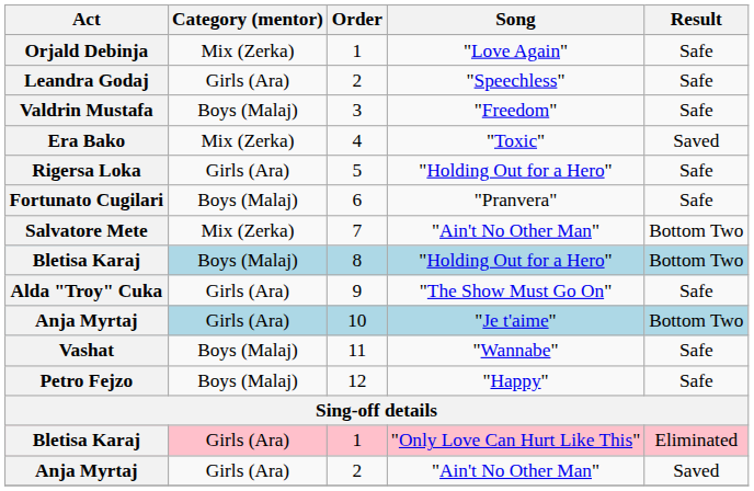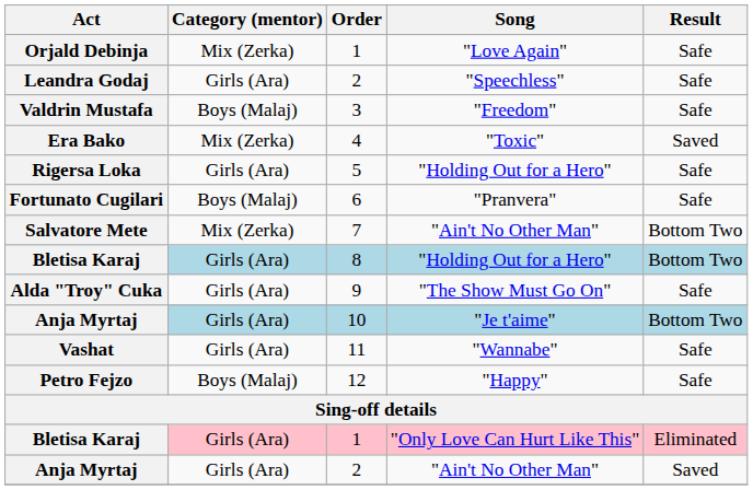 <table class="wikitable plainrowheaders" style="text-align:center;">
 <tr>
 <th scope="col">Act</th>
 <th scope="col">Category (mentor)</th>
 <th scope="col">Order</th>
 <th scope="col">Song</th>
 <th scope="col">Result</th>
 </tr>
 <tr>
 <th scope="row">Orjald Debinja</th>
 <td>Mix (Zerka)</td>
 <td>1</td>
 <td>"<a href='#'>Love Again</a>"</td>
 <td>Safe</td>
 </tr>
 <tr>
 <th scope="row">Leandra Godaj</th>
 <td>Girls (Ara)</td>
 <td>2</td>
 <td>"<a href='#'>Speechless</a>"</td>
 <td>Safe</td>
 </tr>
 <tr>
 <th scope="row">Valdrin Mustafa</th>
 <td>Boys (Malaj)</td>
 <td>3</td>
 <td>"<a href='#'>Freedom</a>"</td>
 <td>Safe</td>
 </tr>
 <tr>
 <th scope="row">Era Bako</th>
 <td>Mix (Zerka)</td>
 <td>4</td>
 <td>"<a href='#'>Toxic</a>"</td>
 <td>Saved</td>
 </tr>
 <tr>
 <th scope="row">Rigersa Loka</th>
 <td>Girls (Ara)</td>
 <td>5</td>
 <td>"<a href='#'>Holding Out for a Hero</a>"</td>
 <td>Safe</td>
 </tr>
 <tr>
 <th scope="row">Fortunato Cugilari</th>
 <td>Boys (Malaj)</td>
 <td>6</td>
 <td>"Pranvera"</td>
 <td>Safe</td>
 </tr>
 <tr>
 <th scope="row">Salvatore Mete</th>
 <td>Mix (Zerka)</td>
 <td>7</td>
 <td>"<a href='#'>Ain't No Other Man</a>"</td>
 <td>Bottom Two</td>
 </tr>
 <tr style="background:lightblue;">
 <th scope="row">Bletisa Karaj</th>
-<td>Boys (Malaj)</td>
+<td>Girls (Ara)</td>
 <td>8</td>
 <td>"<a href='#'>Holding Out for a Hero</a>"</td>
 <td>Bottom Two</td>
 </tr>
 <tr>
 <th scope="row">Alda "Troy" Cuka</th>
 <td>Girls (Ara)</td>
 <td>9</td>
 <td>"<a href='#'>The Show Must Go On</a>"</td>
 <td>Safe</td>
 </tr>
 <tr style="background:lightblue;">
 <th scope="row">Anja Myrtaj</th>
 <td>Girls (Ara)</td>
 <td>10</td>
 <td>"<a href='#'>Je t'aime</a>"</td>
 <td>Bottom Two</td>
 </tr>
 <tr>
 <th scope="row">Vashat</th>
-<td>Boys (Malaj)</td>
+<td>Girls (Ara)</td>
 <td>11</td>
 <td>"<a href='#'>Wannabe</a>"</td>
 <td>Safe</td>
 </tr>
 <tr>
 <th scope="row">Petro Fejzo</th>
 <td>Boys (Malaj)</td>
 <td>12</td>
 <td>"<a href='#'>Happy</a>"</td>
 <td>Safe</td>
 </tr>
 <tr>
 <th colspan="5">Sing-off details</th>
 </tr>
 <tr style="background:pink;">
 <th scope="row">Bletisa Karaj</th>
 <td>Girls (Ara)</td>
 <td>1</td>
 <td>"<a href='#'>Only Love Can Hurt Like This</a>"</td>
 <td>Eliminated</td>
 </tr>
 <tr>
 <th scope="row">Anja Myrtaj</th>
 <td>Girls (Ara)</td>
 <td>2</td>
 <td>"<a href='#'>Ain't No Other Man</a>"</td>
 <td>Saved</td>
 </tr>
 <tr>
 </tr>
 </table>
